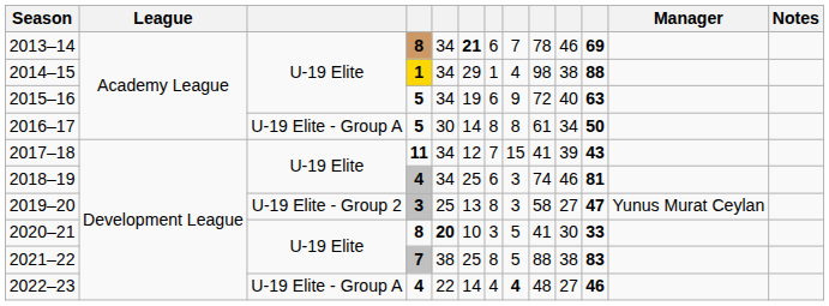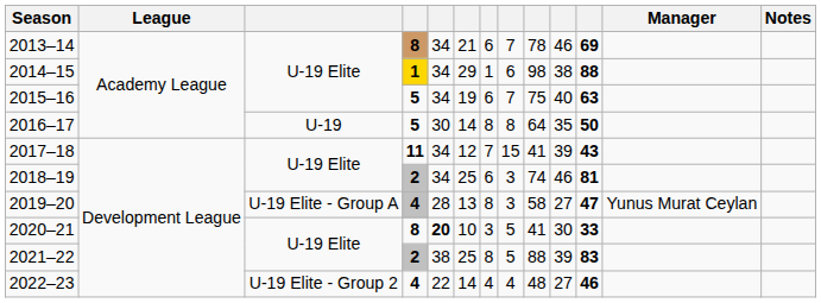 <table class="wikitable sortable" style="text-align: center;">
 <tr>
 <th>Season</th>
 <th>League</th>
 <th></th>
 <th></th>
 <th></th>
 <th></th>
 <th></th>
 <th></th>
 <th></th>
 <th></th>
 <th></th>
 <th>Manager</th>
 <th>Notes</th>
 </tr>
 <tr>
 <td>2013–14</td>
 <td rowspan=4>Academy League</td>
 <td rowspan=3>U-19 Elite</td>
 <td style="background:#c96;"><strong>8</strong></td>
 <td>34</td>
-<td><strong>21</strong></td>
+<td>21</td>
 <td>6</td>
 <td>7</td>
 <td>78</td>
 <td>46</td>
 <td><strong>69</strong></td>
 <td></td>
 <td></td>
 </tr>
 <tr>
 <td>2014–15</td>
 <td style="background:gold;"><strong>1</strong></td>
 <td>34</td>
 <td>29</td>
 <td>1</td>
-<td>4</td>
+<td>6</td>
 <td>98</td>
 <td>38</td>
 <td><strong>88</strong></td>
 <td></td>
 <td></td>
 </tr>
 <tr>
 <td>2015–16</td>
 <td><strong>5</strong></td>
 <td>34</td>
 <td>19</td>
 <td>6</td>
-<td>9</td>
-<td>72</td>
+<td>7</td>
+<td>75</td>
 <td>40</td>
 <td><strong>63</strong></td>
 <td></td>
 <td></td>
 </tr>
 <tr>
 <td>2016–17</td>
-<td>U-19 Elite - Group A</td>
+<td>U-19</td>
 <td><strong>5</strong></td>
 <td>30</td>
 <td>14</td>
 <td>8</td>
 <td>8</td>
-<td>61</td>
-<td>34</td>
+<td>64</td>
+<td>35</td>
 <td><strong>50</strong></td>
 <td></td>
 <td></td>
 </tr>
 <tr>
 <td>2017–18</td>
 <td rowspan=6>Development League</td>
 <td rowspan=2>U-19 Elite</td>
 <td><strong>11</strong></td>
 <td>34</td>
 <td>12</td>
 <td>7</td>
 <td>15</td>
 <td>41</td>
 <td>39</td>
 <td><strong>43</strong></td>
 <td></td>
 <td></td>
 </tr>
 <tr>
 <td>2018–19</td>
-<td style="background:silver;"><strong>4</strong></td>
+<td style="background:silver;"><strong>2</strong></td>
 <td>34</td>
 <td>25</td>
 <td>6</td>
 <td>3</td>
 <td>74</td>
 <td>46</td>
 <td><strong>81</strong></td>
 <td></td>
 <td></td>
 </tr>
 <tr>
 <td>2019–20</td>
-<td>U-19 Elite - Group 2</td>
-<td style="background:silver;"><strong>3</strong></td>
-<td>25</td>
+<td>U-19 Elite - Group A</td>
+<td style="background:silver;"><strong>4</strong></td>
+<td>28</td>
 <td>13</td>
 <td>8</td>
 <td>3</td>
 <td>58</td>
 <td>27</td>
 <td><strong>47</strong></td>
 <td>Yunus Murat Ceylan</td>
 <td></td>
 </tr>
 <tr>
 <td>2020–21</td>
 <td rowspan=2>U-19 Elite</td>
 <td><strong>8</strong></td>
 <td><strong>20</strong></td>
 <td>10</td>
 <td>3</td>
 <td>5</td>
 <td>41</td>
 <td>30</td>
 <td><strong>33</strong></td>
 <td></td>
 <td></td>
 </tr>
 <tr>
 <td>2021–22</td>
-<td style="background:silver;"><strong>7</strong></td>
+<td style="background:silver;"><strong>2</strong></td>
 <td>38</td>
 <td>25</td>
 <td>8</td>
 <td>5</td>
 <td>88</td>
-<td>38</td>
+<td>39</td>
 <td><strong>83</strong></td>
 <td></td>
 <td></td>
 </tr>
 <tr>
 <td>2022–23</td>
-<td>U-19 Elite - Group A</td>
+<td>U-19 Elite - Group 2</td>
 <td><strong>4</strong></td>
 <td>22</td>
 <td>14</td>
 <td>4</td>
-<td><strong>4</strong></td>
+<td>4</td>
 <td>48</td>
 <td>27</td>
 <td><strong>46</strong></td>
 <td></td>
 <td></td>
 </tr>
 </table>
